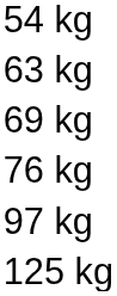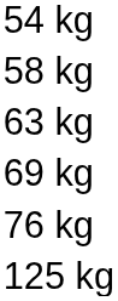 <table>
 <tr>
 <td>54 kg</td>
+<td></td>
+<td></td>
+<td></td>
+</tr>
+<tr>
+<td>58 kg</td>
 <td></td>
 <td></td>
 <td></td>
 </tr>
 <tr>
 <td>63 kg</td>
 <td></td>
 <td></td>
 <td></td>
 </tr>
 <tr>
 <td>69 kg</td>
 <td></td>
 <td></td>
 <td></td>
 </tr>
 <tr>
 <td>76 kg</td>
 <td></td>
 <td></td>
 <td></td>
 </tr>
 <tr>
-<td>97 kg</td>
-<td></td>
-<td></td>
-<td></td>
-</tr>
-<tr>
 <td>125 kg</td>
 <td></td>
 <td></td>
 <td></td>
 </tr>
 </table>
